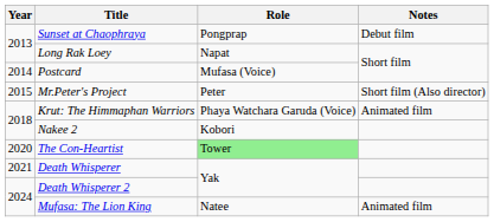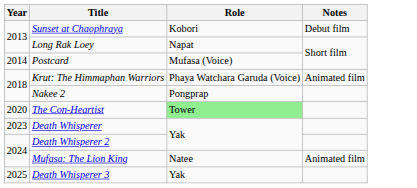 <table class="wikitable">
 <tr>
 <th>Year</th>
 <th>Title</th>
 <th>Role</th>
 <th>Notes</th>
 </tr>
 <tr>
 <td rowspan="2">2013</td>
 <td><em><a href='#'>Sunset at Chaophraya</a></em></td>
-<td>Pongprap</td>
+<td>Kobori</td>
 <td>Debut film</td>
 </tr>
 <tr>
 <td><em>Long Rak Loey</em></td>
 <td>Napat</td>
 <td rowspan="2">Short film</td>
 </tr>
 <tr>
 <td>2014</td>
 <td><em>Postcard</em></td>
 <td>Mufasa (Voice)</td>
 </tr>
 <tr>
-<td>2015</td>
-<td><em>Mr.Peter's Project</em></td>
-<td>Peter</td>
-<td>Short film (Also director)</td>
-</tr>
-<tr>
 <td rowspan="2">2018</td>
 <td><em>Krut: The Himmaphan Warriors</em></td>
 <td>Phaya Watchara Garuda (Voice)</td>
 <td>Animated film</td>
 </tr>
 <tr>
 <td><em>Nakee 2</em></td>
-<td>Kobori</td>
+<td>Pongprap</td>
 <td></td>
 </tr>
 <tr>
 <td>2020</td>
 <td><em><a href='#'>The Con-Heartist</a></em></td>
 <td style="background: lightgreen;">Tower</td>
 <td></td>
 </tr>
 <tr>
-<td>2021</td>
+<td>2023</td>
 <td><em><a href='#'>Death Whisperer</a></em></td>
 <td rowspan="2">Yak</td>
 <td></td>
 </tr>
 <tr>
 <td rowspan="2">2024</td>
 <td><em><a href='#'>Death Whisperer 2</a></em></td>
 </tr>
 <tr>
 <td><em><a href='#'>Mufasa: The Lion King</a></em></td>
 <td>Natee</td>
 <td>Animated film</td>
 </tr>
+<tr>
+<td>2025</td>
+<td><em><a href='#'>Death Whisperer 3</a></em></td>
+<td>Yak</td>
+<td></td>
+</tr>
 </table>
